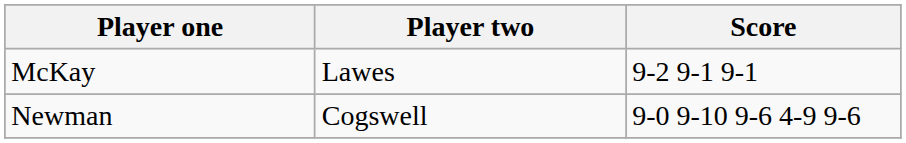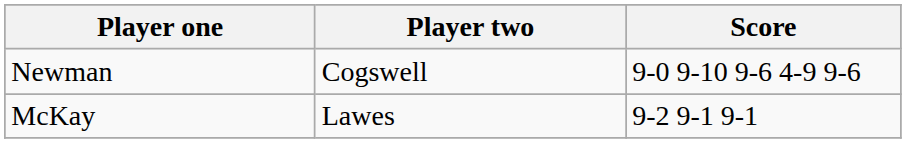 <table class="wikitable">
 <tr>
 <th width=170>Player one</th>
 <th width=170>Player two</th>
 <th width=150>Score</th>
 </tr>
 <tr>
+<td> Newman</td>
+<td> Cogswell</td>
+<td>9-0 9-10 9-6 4-9 9-6</td>
+</tr>
+<tr>
 <td> McKay</td>
 <td> Lawes</td>
 <td>9-2 9-1 9-1</td>
 </tr>
-<tr>
-<td> Newman</td>
-<td> Cogswell</td>
-<td>9-0 9-10 9-6 4-9 9-6</td>
-</tr>
 </table>
